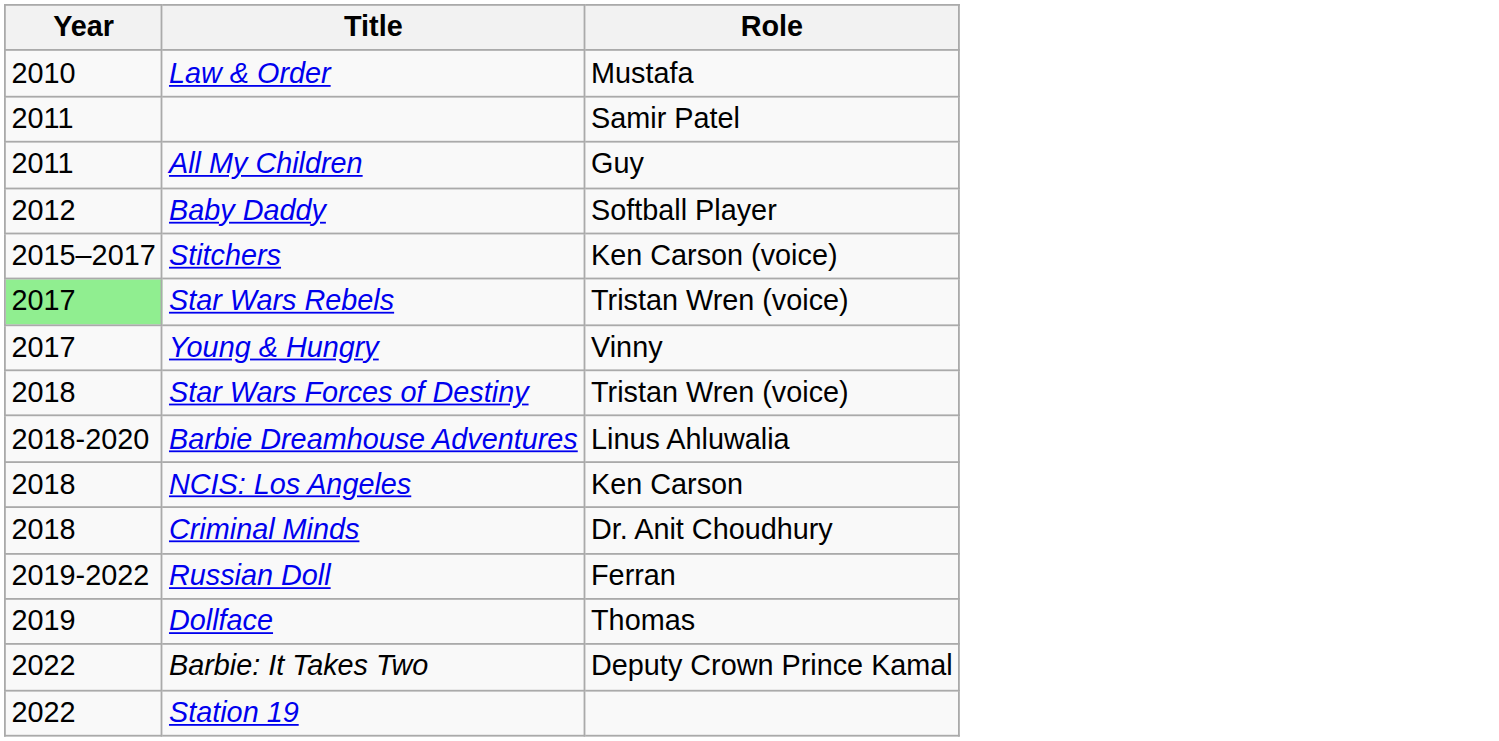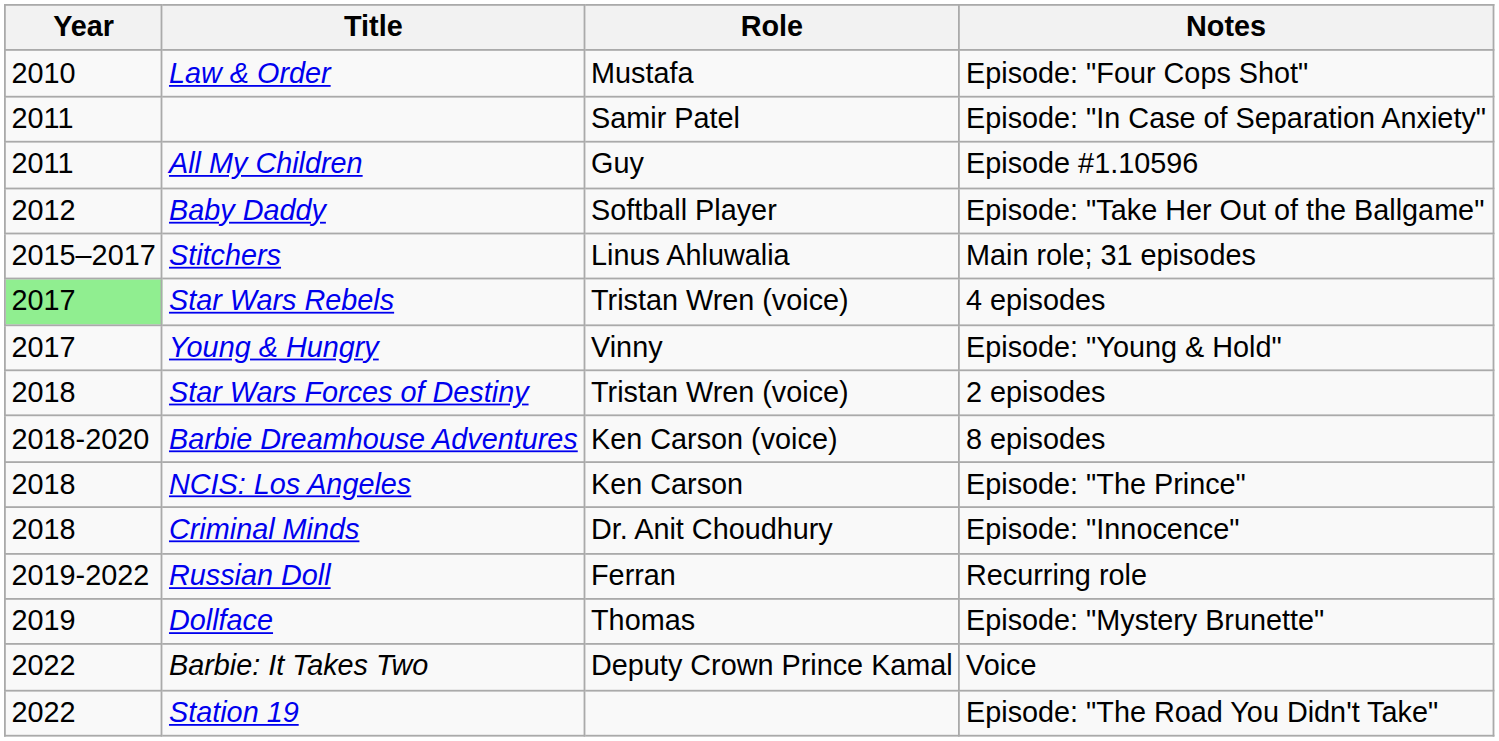 <table class="wikitable sortable">
 <tr>
 <th>Year</th>
 <th>Title</th>
 <th>Role</th>
+<th class="unsortable">Notes</th>
 </tr>
 <tr>
 <td>2010</td>
 <td><em><a href='#'>Law & Order</a></em></td>
 <td>Mustafa</td>
+<td>Episode: "Four Cops Shot"</td>
 </tr>
 <tr>
 <td>2011</td>
 <td><em></em></td>
 <td>Samir Patel</td>
+<td>Episode: "In Case of Separation Anxiety"</td>
 </tr>
 <tr>
 <td>2011</td>
 <td><em><a href='#'>All My Children</a></em></td>
 <td>Guy</td>
+<td>Episode #1.10596</td>
 </tr>
 <tr>
 <td>2012</td>
 <td><em><a href='#'>Baby Daddy</a></em></td>
 <td>Softball Player</td>
+<td>Episode: "Take Her Out of the Ballgame"</td>
 </tr>
 <tr>
 <td>2015–2017</td>
 <td><em><a href='#'>Stitchers</a></em></td>
-<td>Ken Carson (voice)</td>
+<td>Linus Ahluwalia</td>
+<td>Main role; 31 episodes</td>
 </tr>
 <tr>
 <td style="background: lightgreen;">2017</td>
 <td><em><a href='#'>Star Wars Rebels</a></em></td>
 <td>Tristan Wren (voice)</td>
+<td>4 episodes</td>
 </tr>
 <tr>
 <td>2017</td>
 <td><em><a href='#'>Young & Hungry</a></em></td>
 <td>Vinny</td>
+<td>Episode: "Young & Hold"</td>
 </tr>
 <tr>
 <td>2018</td>
 <td><em><a href='#'>Star Wars Forces of Destiny</a></em></td>
 <td>Tristan Wren (voice)</td>
+<td>2 episodes</td>
 </tr>
 <tr>
 <td>2018-2020</td>
 <td><em><a href='#'>Barbie Dreamhouse Adventures</a></em></td>
-<td>Linus Ahluwalia</td>
+<td>Ken Carson (voice)</td>
+<td>8 episodes</td>
 </tr>
 <tr>
 <td>2018</td>
 <td><em><a href='#'>NCIS: Los Angeles</a></em></td>
 <td>Ken Carson</td>
+<td>Episode: "The Prince"</td>
 </tr>
 <tr>
 <td>2018</td>
 <td><em><a href='#'>Criminal Minds</a></em></td>
 <td>Dr. Anit Choudhury</td>
+<td>Episode: "Innocence"</td>
 </tr>
 <tr>
 <td>2019-2022</td>
 <td><em><a href='#'>Russian Doll</a></em></td>
 <td>Ferran</td>
+<td>Recurring role</td>
 </tr>
 <tr>
 <td>2019</td>
 <td><em><a href='#'>Dollface</a></em></td>
 <td>Thomas</td>
+<td>Episode: "Mystery Brunette"</td>
 </tr>
 <tr>
 <td>2022</td>
 <td><em>Barbie: It Takes Two</em></td>
 <td>Deputy Crown Prince Kamal</td>
+<td>Voice</td>
 </tr>
 <tr>
 <td>2022</td>
 <td><em><a href='#'>Station 19</a></em></td>
 <td></td>
+<td>Episode: "The Road You Didn't Take"</td>
 </tr>
 </table>
